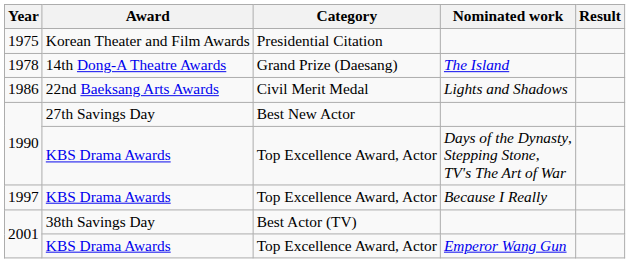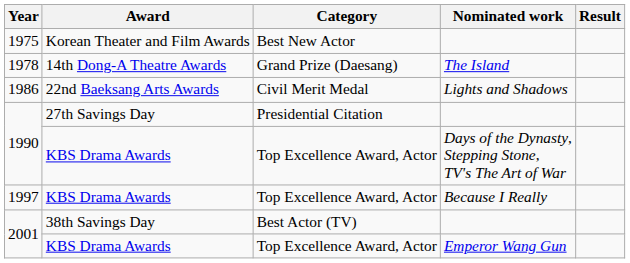 <table class="wikitable">
 <tr>
 <th>Year</th>
 <th>Award</th>
 <th>Category</th>
 <th>Nominated work</th>
 <th>Result</th>
 </tr>
 <tr>
 <td>1975</td>
 <td>Korean Theater and Film Awards</td>
-<td>Presidential Citation</td>
+<td>Best New Actor</td>
 <td></td>
 <td></td>
 </tr>
 <tr>
 <td>1978</td>
 <td>14th <a href='#'>Dong-A Theatre Awards</a></td>
 <td>Grand Prize (Daesang)</td>
 <td><em><a href='#'>The Island</a></em></td>
 <td></td>
 </tr>
 <tr>
 <td>1986</td>
 <td>22nd <a href='#'>Baeksang Arts Awards</a></td>
 <td>Civil Merit Medal</td>
 <td><em>Lights and Shadows</em></td>
 <td></td>
 </tr>
 <tr>
 <td rowspan=2>1990</td>
 <td>27th Savings Day</td>
-<td>Best New Actor</td>
+<td>Presidential Citation</td>
 <td></td>
 <td></td>
 </tr>
 <tr>
 <td><a href='#'>KBS Drama Awards</a></td>
 <td>Top Excellence Award, Actor</td>
 <td><em>Days of the Dynasty</em>, <br> <em>Stepping Stone</em>, <br> <em>TV's The Art of War</em></td>
 <td></td>
 </tr>
 <tr>
 <td>1997</td>
 <td><a href='#'>KBS Drama Awards</a></td>
 <td>Top Excellence Award, Actor</td>
 <td><em>Because I Really</em></td>
 <td></td>
 </tr>
 <tr>
 <td rowspan=2>2001</td>
 <td>38th Savings Day</td>
 <td>Best Actor (TV)</td>
 <td></td>
 <td></td>
 </tr>
 <tr>
 <td><a href='#'>KBS Drama Awards</a></td>
 <td>Top Excellence Award, Actor</td>
 <td><em><a href='#'>Emperor Wang Gun</a></em></td>
 <td></td>
 </tr>
 </table>
